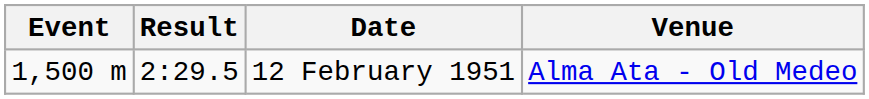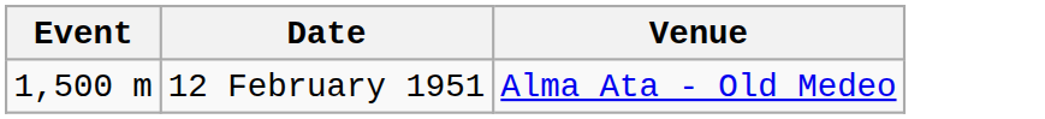 <table class="wikitable" style="text-align:right">
 <tr>
 <th>Event</th>
-<th>Result</th>
 <th>Date</th>
 <th>Venue</th>
 </tr>
 <tr>
 <td>1,500 m</td>
-<td>2:29.5</td>
 <td>12 February 1951</td>
 <td align="left"><a href='#'>Alma Ata - Old Medeo</a></td>
 </tr>
 </table>
